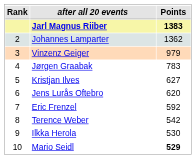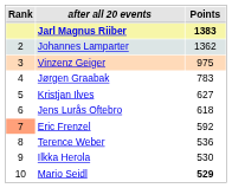 <table cellspacing="1" cellpadding="3" style="border:1px solid #AAAAAA;font-size:86%">
 <tr style="background-color: #E4E4E4;">
 </tr>
 <tr style="background-color: #E4E4E4;">
 <th style="border-bottom:1px solid #AAAAAA; width: 10px;">Rank</th>
 <th style="border-bottom:1px solid #AAAAAA; width: 200px;"><em>after all 20 events</em></th>
 <th style="border-bottom:1px solid #AAAAAA; width: 50px;">Points</th>
 </tr>
 <tr style="background:#f7f6a8;">
 <td align=center></td>
 <td> <strong><a href='#'>Jarl Magnus Riiber</a></strong></td>
 <td align=center><strong>1383</strong></td>
 </tr>
 <tr style="background:#dce5e5;">
 <td align=center>2</td>
 <td> <a href='#'>Johannes Lamparter</a></td>
 <td align=center>1362</td>
 </tr>
 <tr style="background:#ffdab9;">
 <td align=center>3</td>
 <td> <a href='#'>Vinzenz Geiger</a></td>
-<td align=center>979</td>
+<td align=center>975</td>
 </tr>
 <tr>
 <td align=center>4</td>
 <td> <a href='#'>Jørgen Graabak</a></td>
 <td align=center>783</td>
 </tr>
 <tr>
 <td align=center>5</td>
 <td> <a href='#'>Kristjan Ilves</a></td>
 <td align=center>627</td>
 </tr>
 <tr>
 <td align=center>6</td>
 <td> <a href='#'>Jens Lurås Oftebro</a></td>
-<td align=center>620</td>
+<td align=center>618</td>
 </tr>
 <tr>
-<td align=center>7</td>
+<td align=center style="background: lightsalmon;">7</td>
 <td> <a href='#'>Eric Frenzel</a></td>
 <td align=center>592</td>
 </tr>
 <tr>
 <td align=center>8</td>
 <td> <a href='#'>Terence Weber</a></td>
-<td align=center>542</td>
+<td align=center>536</td>
 </tr>
 <tr>
 <td align=center>9</td>
 <td> <a href='#'>Ilkka Herola</a></td>
 <td align=center>530</td>
 </tr>
 <tr>
 <td align=center>10</td>
 <td> <a href='#'>Mario Seidl</a></td>
 <td align=center><strong>529</strong></td>
 </tr>
 </table>
